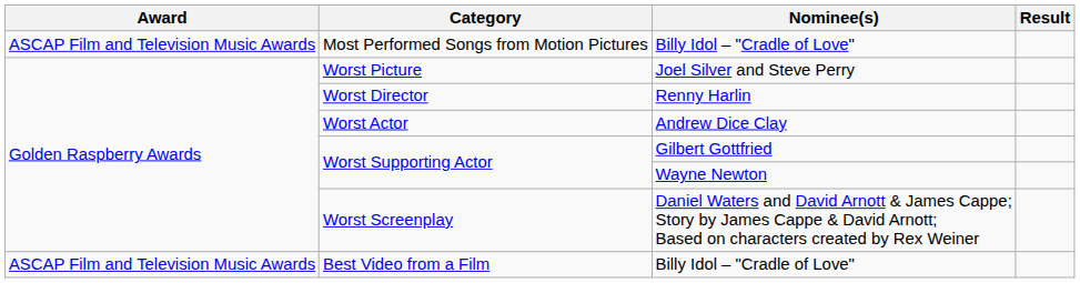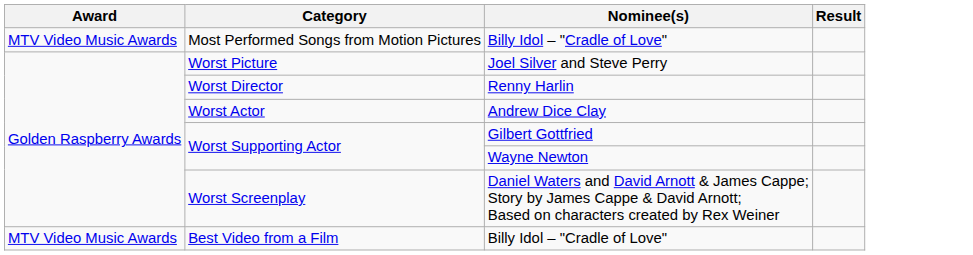 <table class="wikitable plainrowheaders">
 <tr>
 <th>Award</th>
 <th>Category</th>
 <th>Nominee(s)</th>
 <th>Result</th>
 </tr>
 <tr>
-<td><a href='#'>ASCAP Film and Television Music Awards</a></td>
+<td><a href='#'>MTV Video Music Awards</a></td>
 <td>Most Performed Songs from Motion Pictures</td>
 <td><a href='#'>Billy Idol</a> – "<a href='#'>Cradle of Love</a>"</td>
 <td></td>
 </tr>
 <tr>
 <td rowspan="6"><a href='#'>Golden Raspberry Awards</a></td>
 <td><a href='#'>Worst Picture</a></td>
 <td><a href='#'>Joel Silver</a> and Steve Perry</td>
 <td></td>
 </tr>
 <tr>
 <td><a href='#'>Worst Director</a></td>
 <td><a href='#'>Renny Harlin</a></td>
 <td></td>
 </tr>
 <tr>
 <td><a href='#'>Worst Actor</a></td>
 <td><a href='#'>Andrew Dice Clay</a></td>
 <td></td>
 </tr>
 <tr>
 <td rowspan="2"><a href='#'>Worst Supporting Actor</a></td>
 <td><a href='#'>Gilbert Gottfried</a></td>
 <td></td>
 </tr>
 <tr>
 <td><a href='#'>Wayne Newton</a></td>
 <td></td>
 </tr>
 <tr>
 <td><a href='#'>Worst Screenplay</a></td>
 <td><a href='#'>Daniel Waters</a> and <a href='#'>David Arnott</a> & James Cappe; <br> Story by James Cappe & David Arnott; <br> Based on characters created by Rex Weiner</td>
 <td></td>
 </tr>
 <tr>
-<td><a href='#'>ASCAP Film and Television Music Awards</a></td>
+<td><a href='#'>MTV Video Music Awards</a></td>
 <td><a href='#'>Best Video from a Film</a></td>
 <td>Billy Idol – "Cradle of Love"</td>
 <td></td>
 </tr>
 </table>
